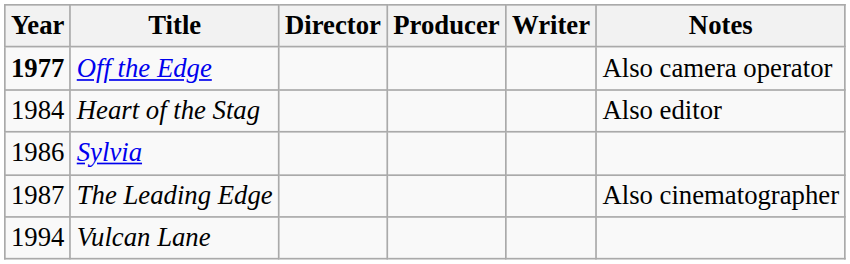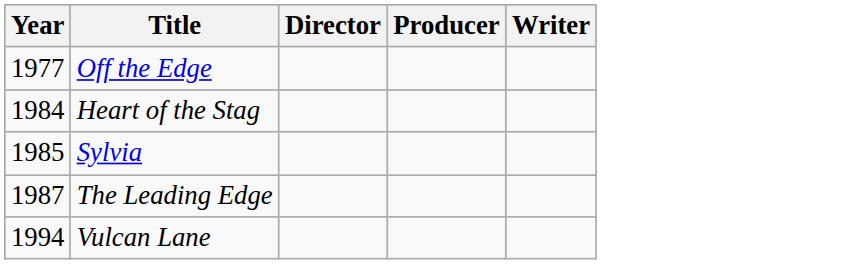 <table class="wikitable">
 <tr>
 <th>Year</th>
 <th>Title</th>
 <th>Director</th>
 <th>Producer</th>
 <th>Writer</th>
-<th>Notes</th>
 </tr>
 <tr>
-<td><strong>1977</strong></td>
+<td>1977</td>
 <td><em><a href='#'>Off the Edge</a></em></td>
 <td></td>
 <td></td>
 <td></td>
-<td>Also camera operator</td>
 </tr>
 <tr>
 <td>1984</td>
 <td><em>Heart of the Stag</em></td>
 <td></td>
 <td></td>
 <td></td>
-<td>Also editor</td>
 </tr>
 <tr>
-<td>1986</td>
+<td>1985</td>
 <td><em><a href='#'>Sylvia</a></em></td>
-<td></td>
 <td></td>
 <td></td>
 <td></td>
 </tr>
 <tr>
 <td>1987</td>
 <td><em>The Leading Edge</em></td>
 <td></td>
 <td></td>
 <td></td>
-<td>Also cinematographer</td>
 </tr>
 <tr>
 <td>1994</td>
 <td><em>Vulcan Lane</em></td>
 <td></td>
 <td></td>
 <td></td>
-<td></td>
 </tr>
 </table>
